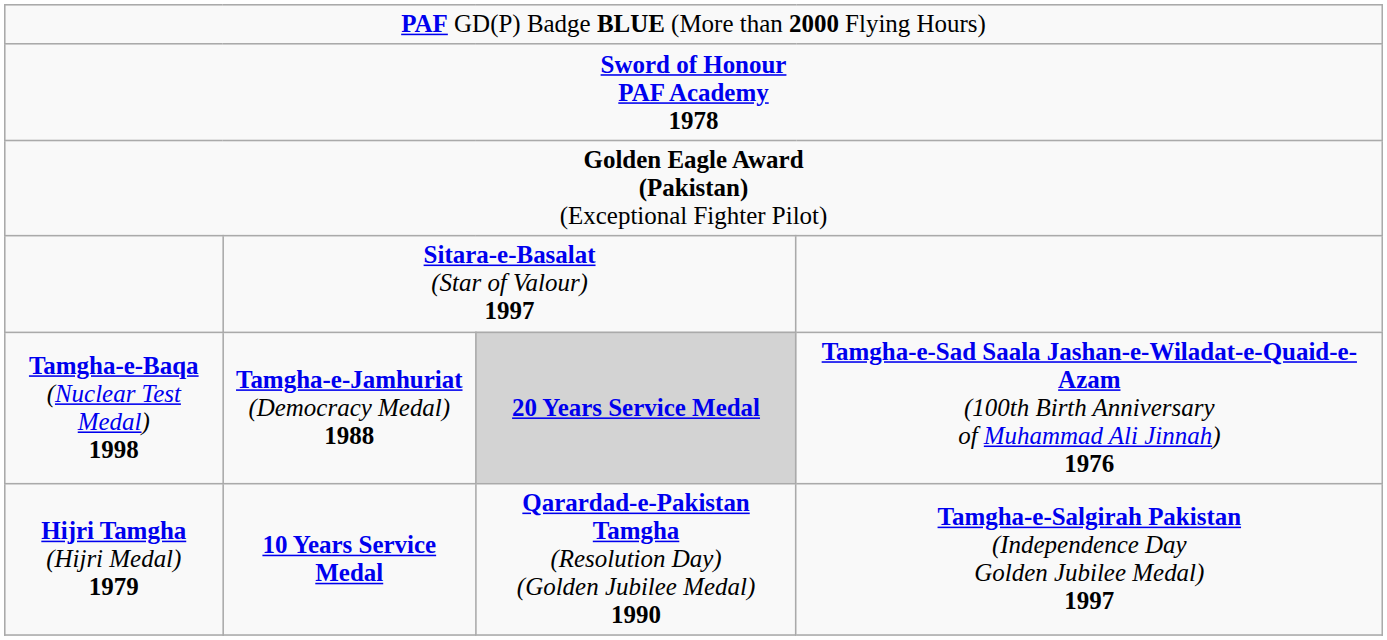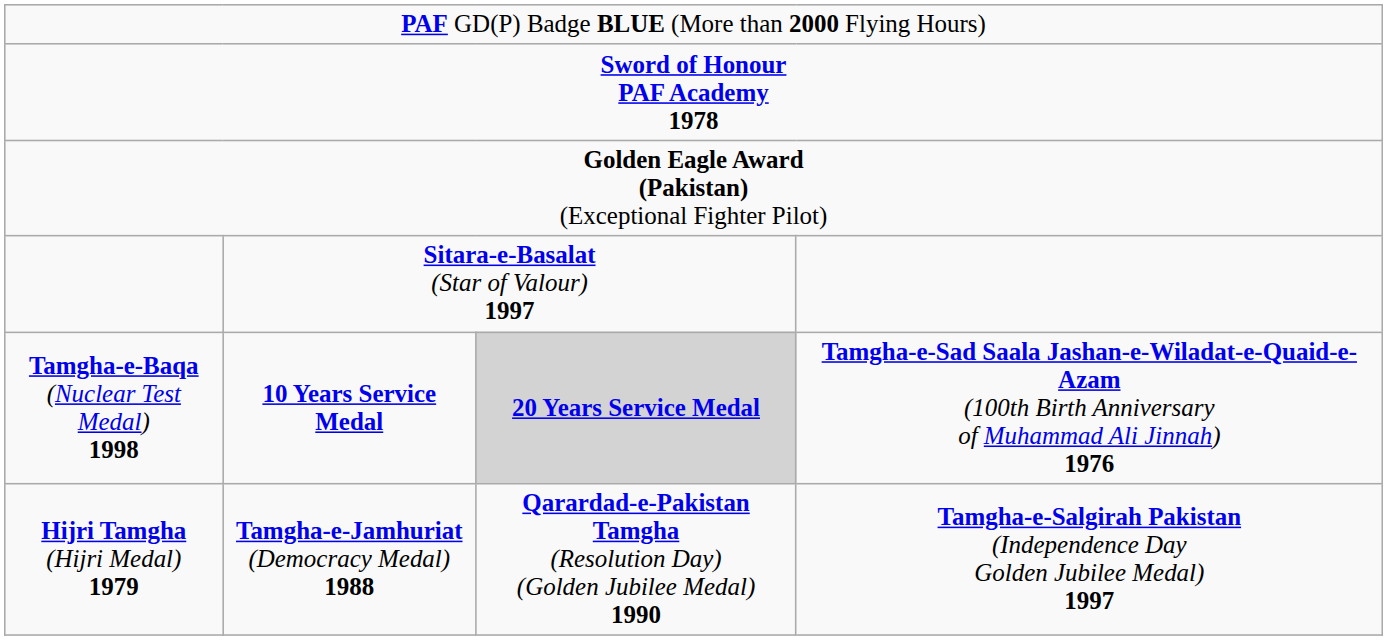 <table class="wikitable" style="margin:1em auto; text-align:center;">
 <tr>
 <td colspan="5"><strong><a href='#'>PAF</a></strong> GD(P) Badge <strong>BLUE</strong> (More than <strong>2000</strong> Flying Hours)</td>
 </tr>
 <tr>
 <td colspan="5"><strong><a href='#'>Sword of Honour</a></strong><br><strong><a href='#'>PAF Academy</a></strong><br><strong>1978</strong></td>
 </tr>
 <tr>
 <td colspan="5"><strong>Golden Eagle Award<br>(Pakistan)</strong><br>(Exceptional Fighter Pilot)</td>
 </tr>
 <tr>
 <td></td>
 <td colspan="2"><strong><a href='#'>Sitara-e-Basalat</a></strong><br><em>(Star of Valour)</em><br><strong>1997</strong></td>
 </tr>
 <tr>
 <td><strong><a href='#'>Tamgha-e-Baqa</a></strong><br><em>(<a href='#'>Nuclear Test Medal</a>)</em><br><strong>1998</strong></td>
-<td><strong><a href='#'>Tamgha-e-Jamhuriat</a></strong><br><em>(Democracy Medal)</em><br><strong>1988</strong></td>
+<td><strong><a href='#'>10 Years Service Medal</a></strong></td>
 <td style="background: lightgrey;"><strong><a href='#'>20 Years Service Medal</a></strong></td>
 <td><strong><a href='#'>Tamgha-e-Sad Saala Jashan-e-Wiladat-e-Quaid-e-Azam</a></strong><br><em>(100th Birth Anniversary<br>of <a href='#'>Muhammad Ali Jinnah</a>)</em><br><strong>1976</strong></td>
 </tr>
 <tr>
 <td><strong><a href='#'>Hijri Tamgha</a></strong><br><em>(Hijri Medal)</em><br><strong>1979</strong></td>
-<td><strong><a href='#'>10 Years Service Medal</a></strong></td>
+<td><strong><a href='#'>Tamgha-e-Jamhuriat</a></strong><br><em>(Democracy Medal)</em><br><strong>1988</strong></td>
 <td><strong><a href='#'>Qarardad-e-Pakistan Tamgha</a></strong><br><em>(Resolution Day)</em><br><em>(Golden Jubilee Medal)</em><br><strong>1990</strong></td>
 <td><strong><a href='#'>Tamgha-e-Salgirah Pakistan</a></strong><br><em>(Independence Day</em><br><em>Golden Jubilee Medal)</em><br><strong>1997</strong></td>
 </tr>
 </table>
